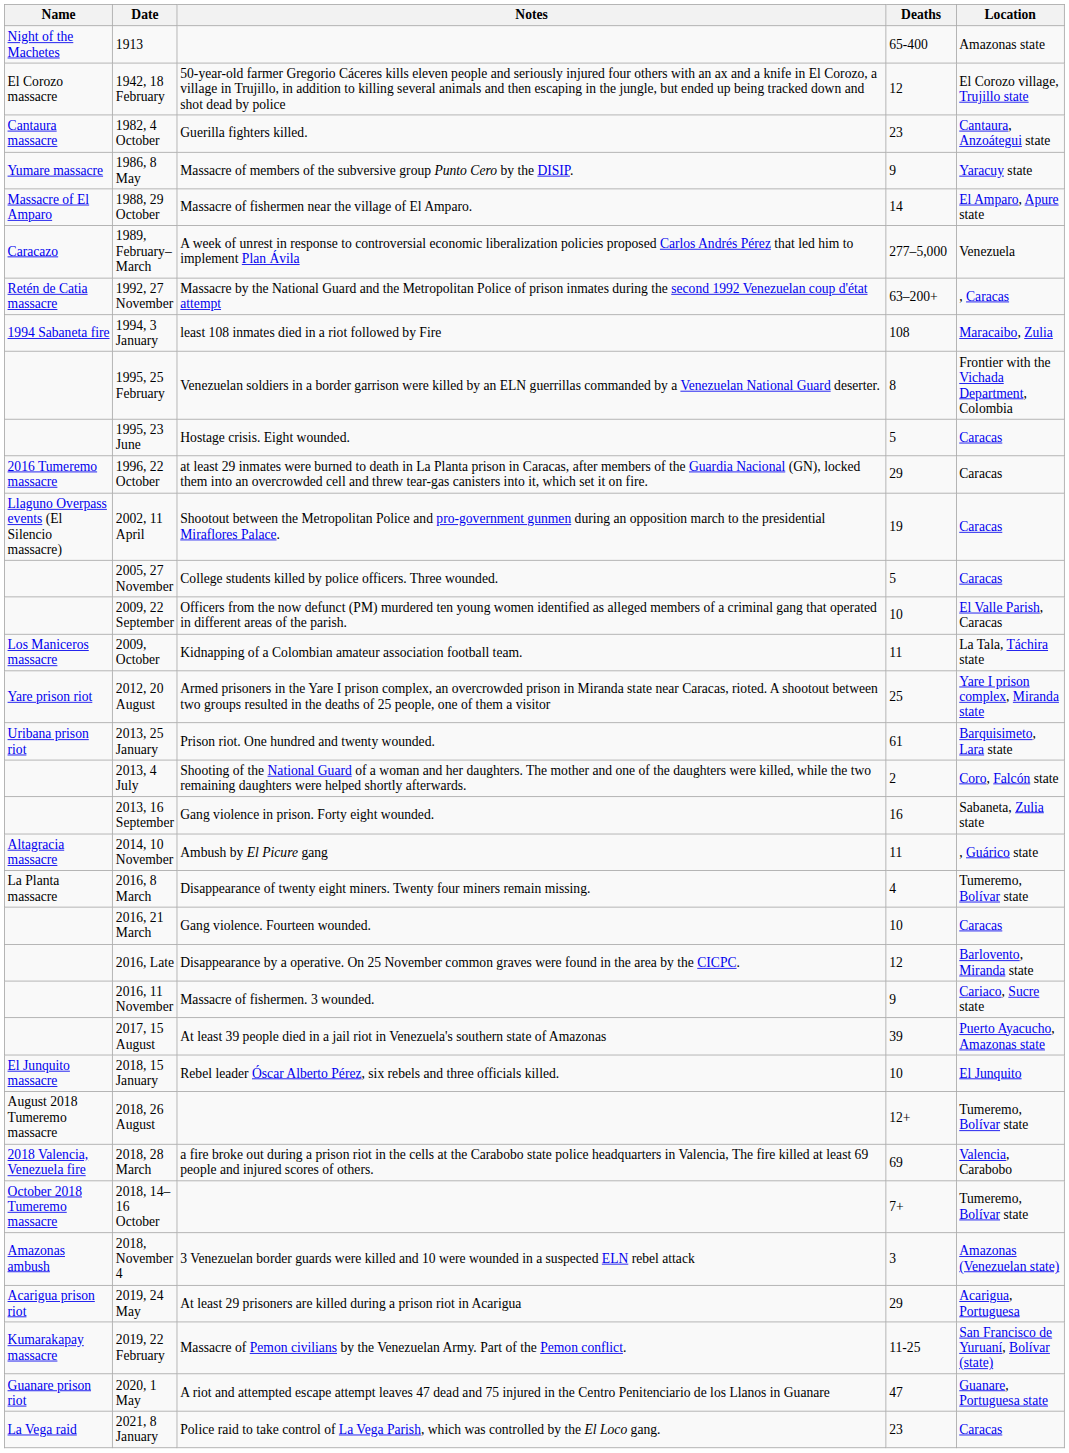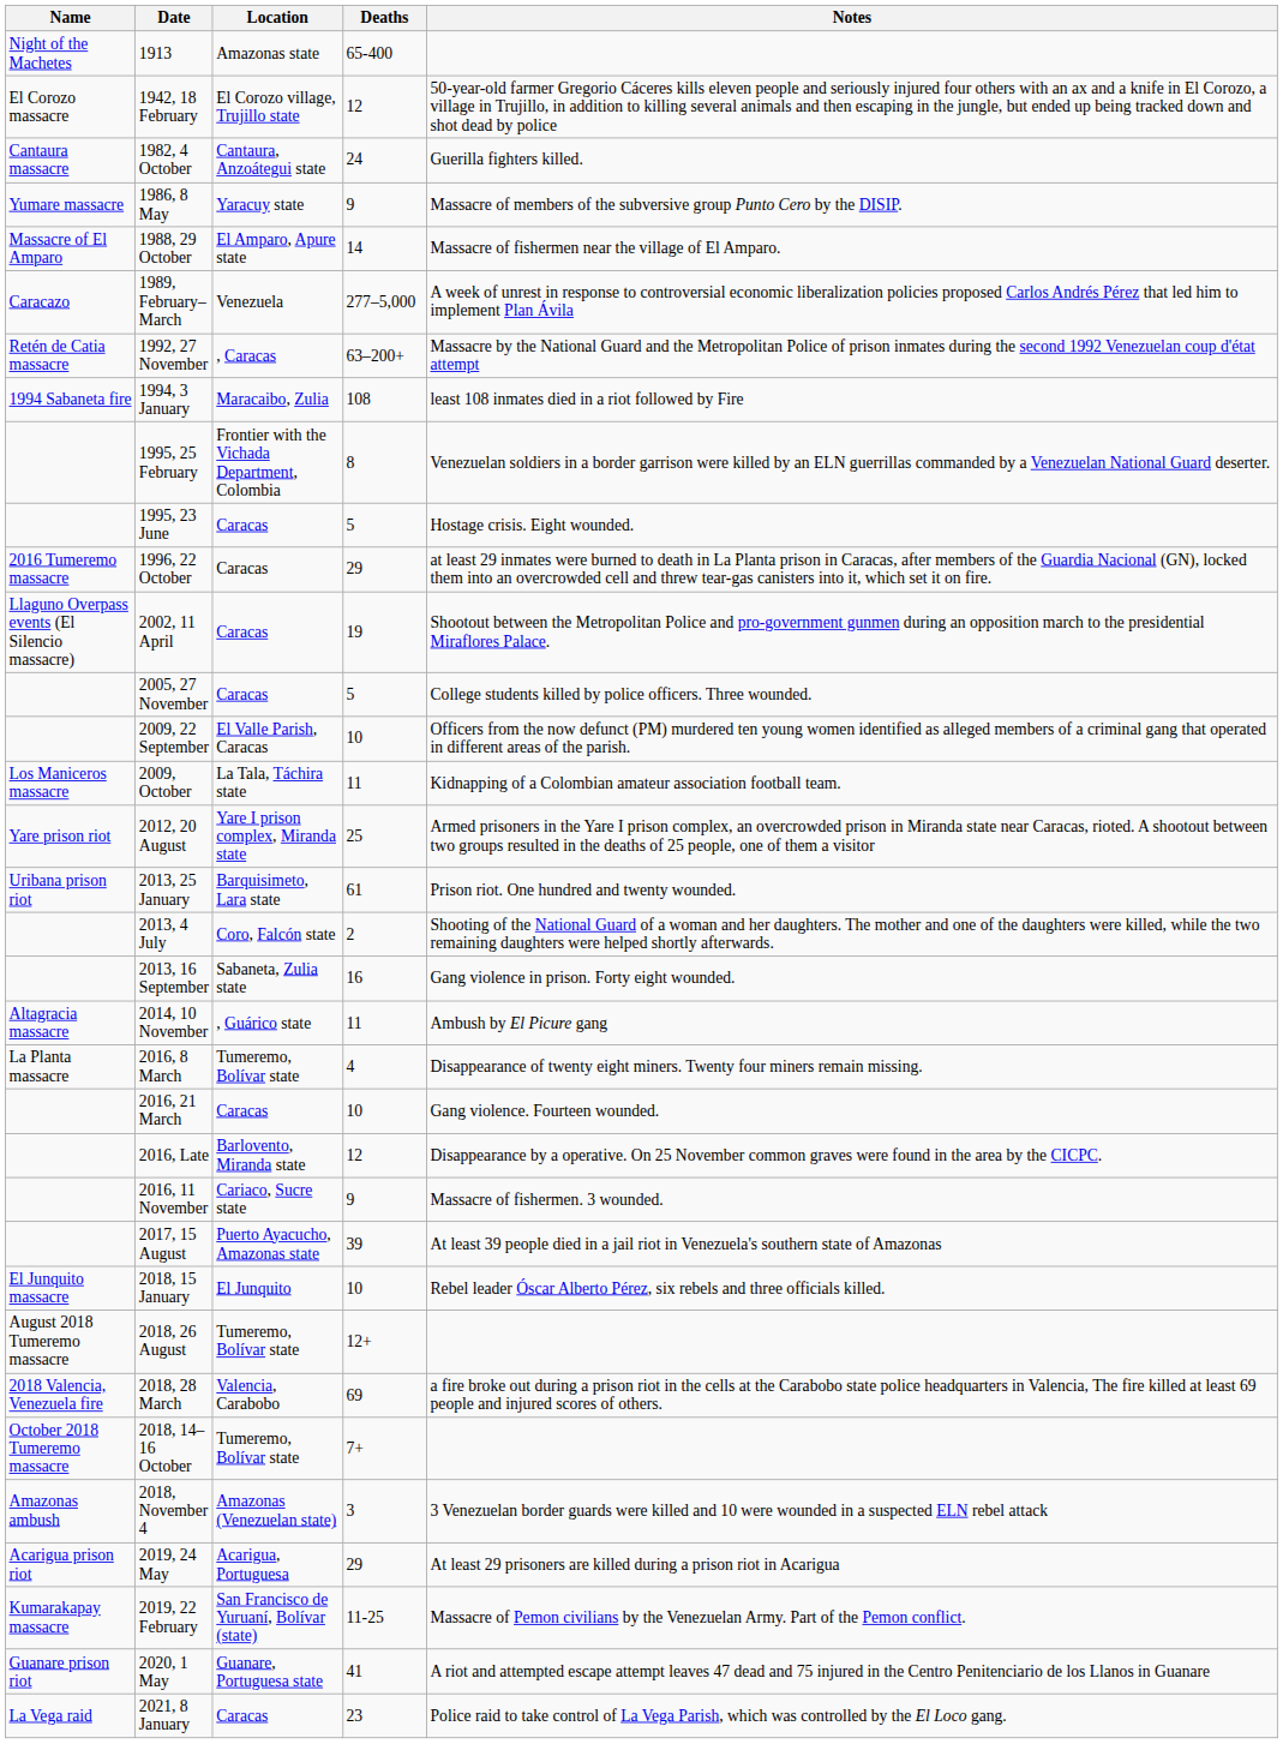 <table class="sortable wikitable">
 <tr>
 <th style="width:120px;">Name</th>
 <th style="width:65px;">Date</th>
+<th style="width:120px;">Location</th>
+<th style="width:75px;">Deaths</th>
 <th class="unsortable">Notes</th>
-<th style="width:75px;">Deaths</th>
-<th style="width:120px;">Location</th>
 </tr>
 <tr>
 <td><a href='#'>Night of the Machetes</a></td>
 <td>1913</td>
+<td>Amazonas state</td>
+<td>65-400</td>
 <td></td>
-<td>65-400</td>
-<td>Amazonas state</td>
 </tr>
 <tr>
 <td>El Corozo massacre</td>
 <td>1942, 18 February</td>
+<td>El Corozo village, <a href='#'>Trujillo state</a></td>
+<td>12</td>
 <td>50-year-old farmer Gregorio Cáceres kills eleven people and seriously injured four others with an ax and a knife in El Corozo, a village in Trujillo, in addition to killing several animals and then escaping in the jungle, but ended up being tracked down and shot dead by police</td>
-<td>12</td>
-<td>El Corozo village, <a href='#'>Trujillo state</a></td>
 </tr>
 <tr>
 <td><a href='#'>Cantaura massacre</a></td>
 <td>1982, 4 October</td>
+<td><a href='#'>Cantaura</a>, <a href='#'>Anzoátegui</a> state</td>
+<td>24</td>
 <td>Guerilla fighters killed.</td>
-<td>23</td>
-<td><a href='#'>Cantaura</a>, <a href='#'>Anzoátegui</a> state</td>
 </tr>
 <tr>
 <td><a href='#'>Yumare massacre</a></td>
 <td>1986, 8 May</td>
+<td><a href='#'>Yaracuy</a> state</td>
+<td>9</td>
 <td>Massacre of members of the subversive group <em>Punto Cero</em> by the <a href='#'>DISIP</a>.</td>
-<td>9</td>
-<td><a href='#'>Yaracuy</a> state</td>
 </tr>
 <tr>
 <td><a href='#'>Massacre of El Amparo</a></td>
 <td>1988, 29 October</td>
+<td><a href='#'>El Amparo</a>, <a href='#'>Apure</a> state</td>
+<td>14</td>
 <td>Massacre of fishermen near the village of El Amparo.</td>
-<td>14</td>
-<td><a href='#'>El Amparo</a>, <a href='#'>Apure</a> state</td>
 </tr>
 <tr>
 <td><a href='#'>Caracazo</a></td>
 <td>1989, February–March</td>
+<td>Venezuela</td>
+<td>277–5,000</td>
 <td>A week of unrest in response to controversial economic liberalization policies proposed <a href='#'>Carlos Andrés Pérez</a> that led him to implement <a href='#'>Plan Ávila</a></td>
-<td>277–5,000</td>
-<td>Venezuela</td>
 </tr>
 <tr>
 <td><a href='#'>Retén de Catia massacre</a></td>
 <td>1992, 27 November</td>
+<td>, <a href='#'>Caracas</a></td>
+<td>63–200+</td>
 <td>Massacre by the National Guard and the Metropolitan Police of prison inmates during the <a href='#'>second 1992 Venezuelan coup d'état attempt</a></td>
-<td>63–200+</td>
-<td>, <a href='#'>Caracas</a></td>
 </tr>
 <tr>
 <td><a href='#'>1994 Sabaneta fire</a></td>
 <td>1994, 3 January</td>
+<td><a href='#'>Maracaibo</a>, <a href='#'>Zulia</a></td>
+<td>108</td>
 <td>least 108 inmates died  in a riot followed by Fire</td>
-<td>108</td>
-<td><a href='#'>Maracaibo</a>, <a href='#'>Zulia</a></td>
 </tr>
 <tr>
 <td></td>
 <td>1995, 25 February</td>
+<td>Frontier with the <a href='#'>Vichada Department</a>, Colombia</td>
+<td>8</td>
 <td>Venezuelan soldiers in a border garrison were killed by an ELN guerrillas commanded by a <a href='#'>Venezuelan National Guard</a> deserter.</td>
-<td>8</td>
-<td>Frontier with the <a href='#'>Vichada Department</a>, Colombia</td>
 </tr>
 <tr>
 <td></td>
 <td>1995, 23 June</td>
+<td><a href='#'>Caracas</a></td>
+<td>5</td>
 <td>Hostage crisis. Eight wounded.</td>
-<td>5</td>
-<td><a href='#'>Caracas</a></td>
 </tr>
 <tr>
 <td><a href='#'>2016 Tumeremo massacre</a></td>
 <td>1996, 22 October</td>
+<td>Caracas</td>
+<td>29</td>
 <td>at least 29 inmates were burned to death in La Planta prison in Caracas, after members of the <a href='#'>Guardia Nacional</a> (GN), locked them into an overcrowded cell and threw tear-gas canisters into it, which set it on fire.</td>
-<td>29</td>
-<td>Caracas</td>
 </tr>
 <tr>
 <td><a href='#'>Llaguno Overpass events</a> (El Silencio massacre)</td>
 <td>2002, 11 April</td>
+<td><a href='#'>Caracas</a></td>
+<td>19</td>
 <td>Shootout between the Metropolitan Police and <a href='#'>pro-government gunmen</a> during an opposition march to the presidential <a href='#'>Miraflores Palace</a>.</td>
-<td>19</td>
-<td><a href='#'>Caracas</a></td>
 </tr>
 <tr>
 <td></td>
 <td>2005, 27 November</td>
+<td><a href='#'>Caracas</a></td>
+<td>5</td>
 <td>College students killed by police officers. Three wounded.</td>
-<td>5</td>
-<td><a href='#'>Caracas</a></td>
 </tr>
 <tr>
 <td></td>
 <td>2009, 22 September</td>
+<td><a href='#'>El Valle Parish</a>, Caracas</td>
+<td>10</td>
 <td>Officers from the now defunct  (PM) murdered ten young women identified as alleged members of a criminal gang that operated in different areas of the parish.</td>
-<td>10</td>
-<td><a href='#'>El Valle Parish</a>, Caracas</td>
 </tr>
 <tr>
 <td><a href='#'>Los Maniceros massacre</a></td>
 <td>2009, October</td>
+<td>La Tala, <a href='#'>Táchira</a> state</td>
+<td>11</td>
 <td>Kidnapping of a Colombian amateur association football team.</td>
-<td>11</td>
-<td>La Tala, <a href='#'>Táchira</a> state</td>
 </tr>
 <tr>
 <td><a href='#'>Yare prison riot</a></td>
 <td>2012, 20 August</td>
+<td><a href='#'>Yare I prison complex</a>, <a href='#'>Miranda state</a></td>
+<td>25</td>
 <td>Armed prisoners in the Yare I prison complex, an overcrowded prison in Miranda state near Caracas, rioted. A shootout between two groups resulted in the deaths of 25 people, one of them a visitor</td>
-<td>25</td>
-<td><a href='#'>Yare I prison complex</a>, <a href='#'>Miranda state</a></td>
 </tr>
 <tr>
 <td><a href='#'>Uribana prison riot</a></td>
 <td>2013, 25 January</td>
+<td><a href='#'>Barquisimeto</a>, <a href='#'>Lara</a> state</td>
+<td>61</td>
 <td>Prison riot. One hundred and twenty wounded.</td>
-<td>61</td>
-<td><a href='#'>Barquisimeto</a>, <a href='#'>Lara</a> state</td>
 </tr>
 <tr>
 <td></td>
 <td>2013, 4 July</td>
+<td><a href='#'>Coro</a>, <a href='#'>Falcón</a> state</td>
+<td>2</td>
 <td>Shooting of the <a href='#'>National Guard</a> of a woman and her daughters. The mother and one of the daughters were killed, while the two remaining daughters were helped shortly afterwards.</td>
-<td>2</td>
-<td><a href='#'>Coro</a>, <a href='#'>Falcón</a> state</td>
 </tr>
 <tr>
 <td></td>
 <td>2013, 16 September</td>
+<td>Sabaneta, <a href='#'>Zulia</a> state</td>
+<td>16</td>
 <td>Gang violence in prison. Forty eight wounded.</td>
-<td>16</td>
-<td>Sabaneta, <a href='#'>Zulia</a> state</td>
 </tr>
 <tr>
 <td><a href='#'>Altagracia massacre</a></td>
 <td>2014, 10 November</td>
+<td>, <a href='#'>Guárico</a> state</td>
+<td>11</td>
 <td>Ambush by <em>El Picure</em> gang</td>
-<td>11</td>
-<td>, <a href='#'>Guárico</a> state</td>
 </tr>
 <tr>
 <td>La Planta massacre</td>
 <td>2016, 8 March</td>
+<td>Tumeremo, <a href='#'>Bolívar</a> state</td>
+<td>4</td>
 <td>Disappearance of twenty eight miners. Twenty four miners remain missing.</td>
-<td>4</td>
-<td>Tumeremo, <a href='#'>Bolívar</a> state</td>
 </tr>
 <tr>
 <td></td>
 <td>2016, 21 March</td>
+<td><a href='#'>Caracas</a></td>
+<td>10</td>
 <td>Gang violence. Fourteen wounded.</td>
-<td>10</td>
-<td><a href='#'>Caracas</a></td>
 </tr>
 <tr>
 <td></td>
 <td>2016, Late</td>
+<td><a href='#'>Barlovento</a>, <a href='#'>Miranda</a> state</td>
+<td>12</td>
 <td>Disappearance by a  operative. On 25 November common graves were found in the area by the <a href='#'>CICPC</a>.</td>
-<td>12</td>
-<td><a href='#'>Barlovento</a>, <a href='#'>Miranda</a> state</td>
 </tr>
 <tr>
 <td></td>
 <td>2016, 11 November</td>
+<td><a href='#'>Cariaco</a>, <a href='#'>Sucre</a> state</td>
+<td>9</td>
 <td>Massacre of fishermen. 3 wounded.</td>
-<td>9</td>
-<td><a href='#'>Cariaco</a>, <a href='#'>Sucre</a> state</td>
 </tr>
 <tr>
 <td></td>
 <td>2017, 15 August</td>
+<td><a href='#'>Puerto Ayacucho</a>, <a href='#'>Amazonas state</a></td>
+<td>39</td>
 <td>At least 39 people died in a jail riot in Venezuela's southern state of Amazonas</td>
-<td>39</td>
-<td><a href='#'>Puerto Ayacucho</a>, <a href='#'>Amazonas state</a></td>
 </tr>
 <tr>
 <td><a href='#'>El Junquito massacre</a></td>
 <td>2018, 15 January</td>
+<td><a href='#'>El Junquito</a></td>
+<td>10</td>
 <td>Rebel leader <a href='#'>Óscar Alberto Pérez</a>, six rebels and three officials killed.</td>
-<td>10</td>
-<td><a href='#'>El Junquito</a></td>
 </tr>
 <tr>
 <td>August 2018 Tumeremo massacre</td>
 <td>2018, 26 August</td>
+<td>Tumeremo, <a href='#'>Bolívar</a> state</td>
+<td>12+</td>
 <td></td>
-<td>12+</td>
-<td>Tumeremo, <a href='#'>Bolívar</a> state</td>
 </tr>
 <tr>
 <td><a href='#'>2018 Valencia, Venezuela fire</a></td>
 <td>2018, 28 March</td>
+<td><a href='#'>Valencia</a>, Carabobo</td>
+<td>69</td>
 <td>a fire broke out during a prison riot in the cells at the Carabobo state police headquarters in Valencia, The fire killed at least 69 people and injured scores of others.</td>
-<td>69</td>
-<td><a href='#'>Valencia</a>, Carabobo</td>
 </tr>
 <tr>
 <td><a href='#'>October 2018 Tumeremo massacre</a></td>
 <td>2018, 14–16 October</td>
+<td>Tumeremo, <a href='#'>Bolívar</a> state</td>
+<td>7+</td>
 <td></td>
-<td>7+</td>
-<td>Tumeremo, <a href='#'>Bolívar</a> state</td>
 </tr>
 <tr>
 <td><a href='#'>Amazonas ambush</a></td>
 <td>2018, November 4</td>
+<td><a href='#'>Amazonas (Venezuelan state)</a></td>
+<td>3</td>
 <td>3 Venezuelan border guards were killed and 10 were wounded in a suspected <a href='#'>ELN</a> rebel attack</td>
-<td>3</td>
-<td><a href='#'>Amazonas (Venezuelan state)</a></td>
 </tr>
 <tr>
 <td><a href='#'>Acarigua prison riot</a></td>
 <td>2019, 24 May</td>
+<td><a href='#'>Acarigua</a>, <a href='#'>Portuguesa</a></td>
+<td>29</td>
 <td>At least 29 prisoners are killed during a prison riot in Acarigua</td>
-<td>29</td>
-<td><a href='#'>Acarigua</a>, <a href='#'>Portuguesa</a></td>
 </tr>
 <tr>
 <td><a href='#'>Kumarakapay massacre</a></td>
 <td>2019, 22 February</td>
+<td><a href='#'>San Francisco de Yuruaní</a>, <a href='#'>Bolívar (state)</a></td>
+<td>11-25</td>
 <td>Massacre of <a href='#'>Pemon civilians</a> by the Venezuelan Army. Part of the <a href='#'>Pemon conflict</a>.</td>
-<td>11-25</td>
-<td><a href='#'>San Francisco de Yuruaní</a>, <a href='#'>Bolívar (state)</a></td>
 </tr>
 <tr>
 <td><a href='#'>Guanare prison riot</a></td>
 <td>2020, 1 May</td>
+<td><a href='#'>Guanare</a>, <a href='#'>Portuguesa state</a></td>
+<td>41</td>
 <td>A riot and attempted escape attempt leaves 47 dead and 75 injured in the Centro Penitenciario de los Llanos in Guanare</td>
-<td>47</td>
-<td><a href='#'>Guanare</a>, <a href='#'>Portuguesa state</a></td>
 </tr>
 <tr>
 <td><a href='#'>La Vega raid</a></td>
 <td>2021, 8 January</td>
+<td><a href='#'>Caracas</a></td>
+<td>23</td>
 <td>Police raid to take control of <a href='#'>La Vega Parish</a>, which was controlled by the <em>El Loco</em> gang.</td>
-<td>23</td>
-<td><a href='#'>Caracas</a></td>
 </tr>
 </table>
